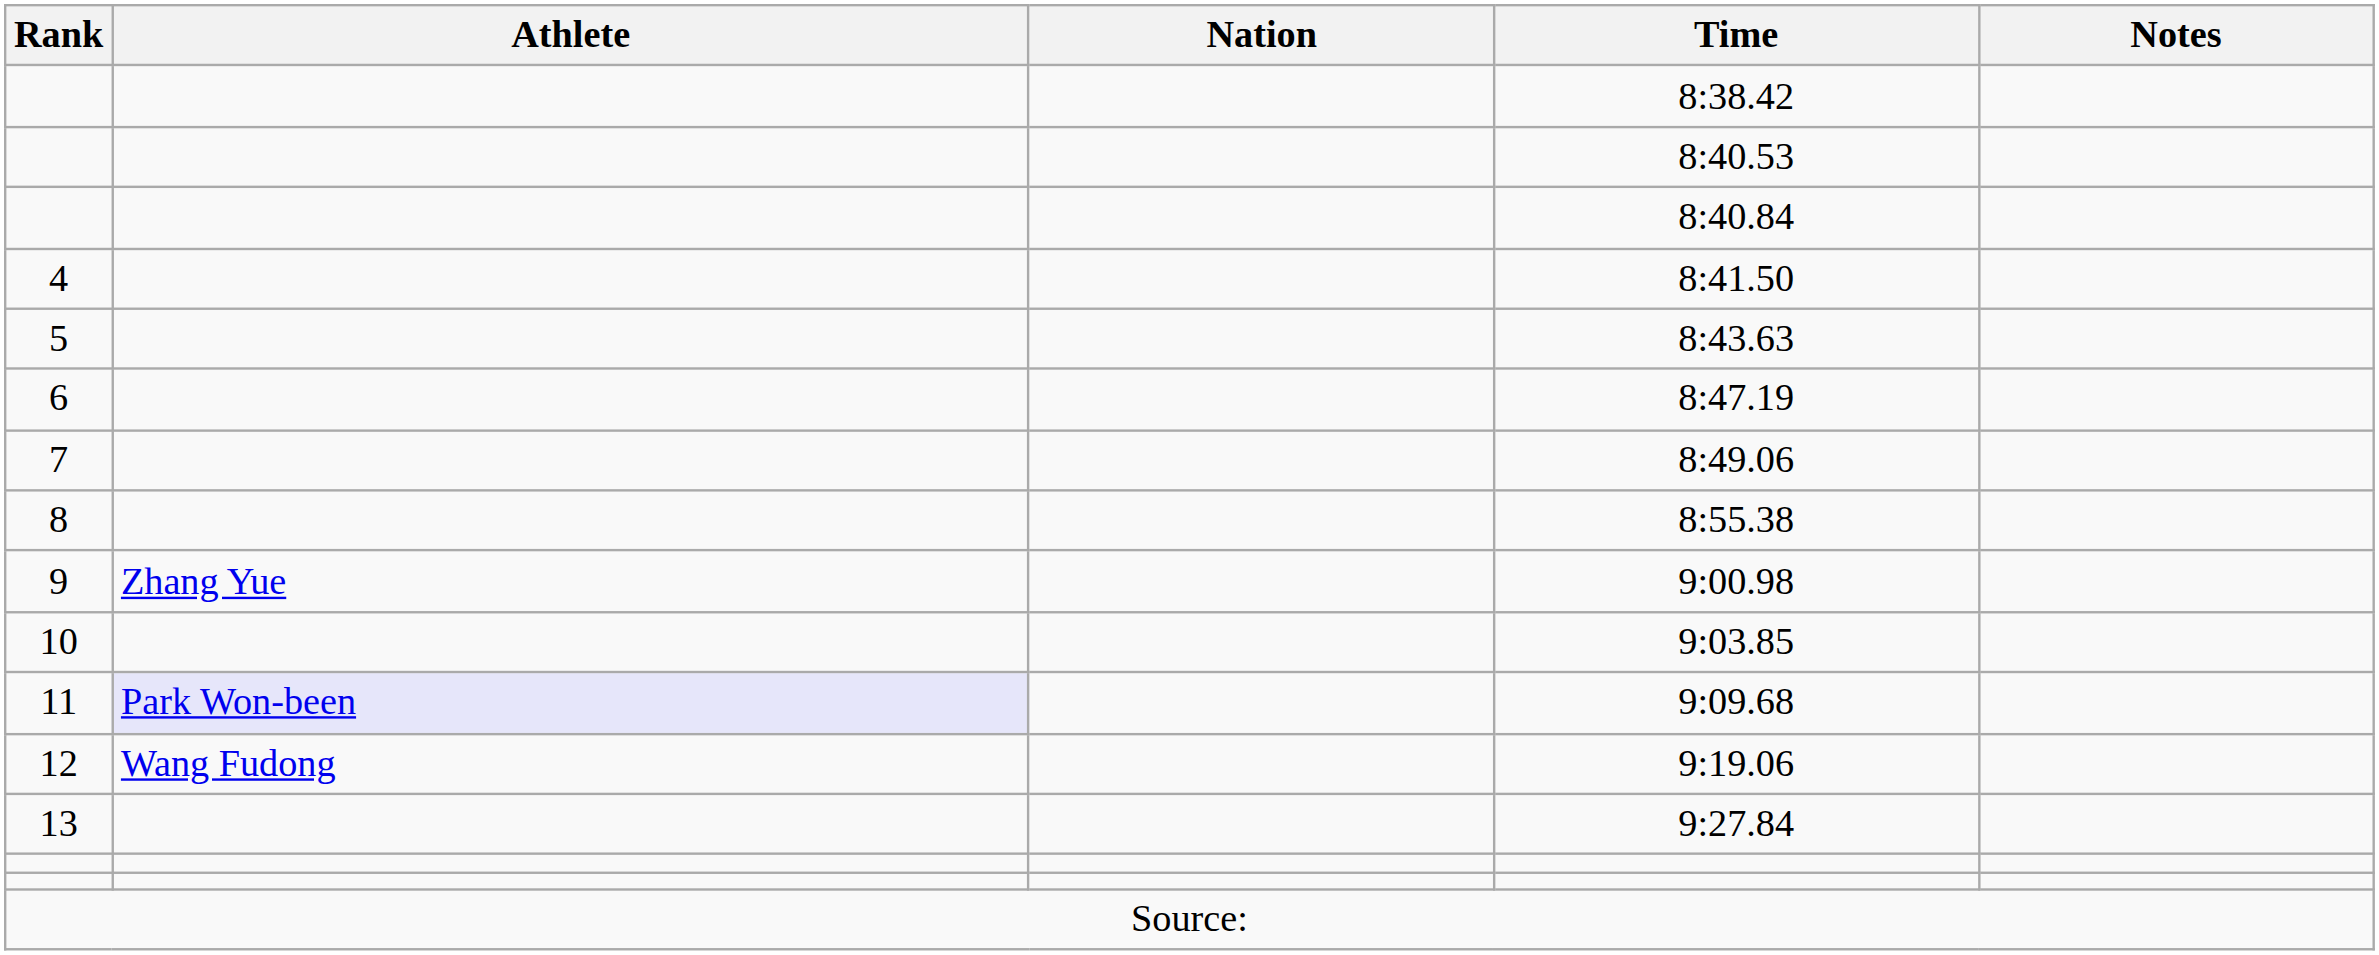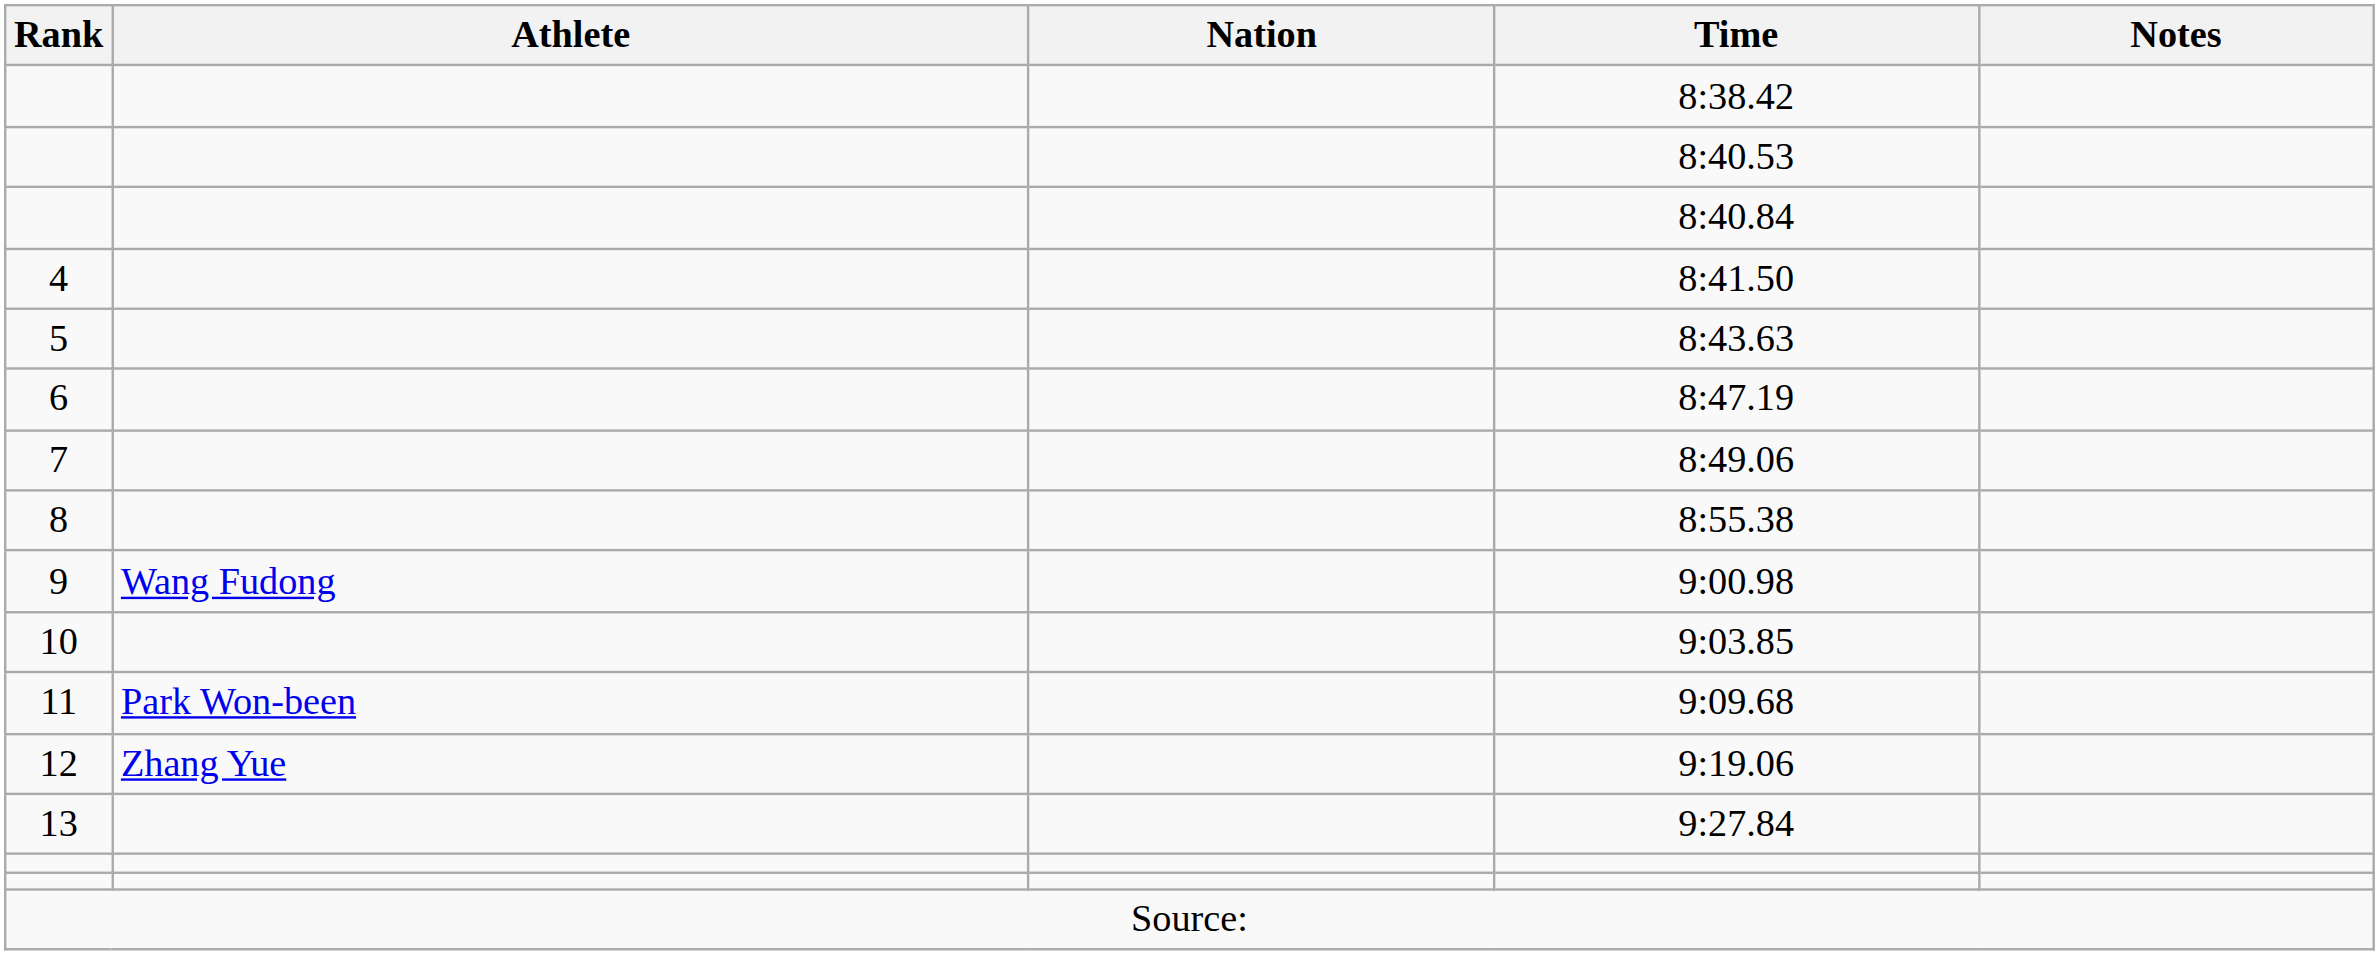 <table class="wikitable sortable" style="text-align:center;width: 50%;">
 <tr>
 <th scope="col" style="width: 10px;">Rank</th>
 <th scope="col">Athlete</th>
 <th scope="col">Nation</th>
 <th scope="col">Time</th>
 <th scope="col">Notes</th>
 </tr>
 <tr>
 <td></td>
 <td align=left></td>
 <td align=left></td>
 <td>8:38.42</td>
 <td></td>
 </tr>
 <tr>
 <td></td>
 <td align=left></td>
 <td align=left></td>
 <td>8:40.53</td>
 <td></td>
 </tr>
 <tr>
 <td></td>
 <td align=left></td>
 <td align=left></td>
 <td>8:40.84</td>
 <td></td>
 </tr>
 <tr>
 <td>4</td>
 <td align=left></td>
 <td align=left></td>
 <td>8:41.50</td>
 <td></td>
 </tr>
 <tr>
 <td>5</td>
 <td align=left></td>
 <td align=left></td>
 <td>8:43.63</td>
 <td></td>
 </tr>
 <tr>
 <td>6</td>
 <td align=left></td>
 <td align=left></td>
 <td>8:47.19</td>
 <td></td>
 </tr>
 <tr>
 <td>7</td>
 <td align=left></td>
 <td align=left></td>
 <td>8:49.06</td>
 <td></td>
 </tr>
 <tr>
 <td>8</td>
 <td align=left></td>
 <td align=left></td>
 <td>8:55.38</td>
 <td></td>
 </tr>
 <tr>
 <td>9</td>
-<td align=left><a href='#'>Zhang Yue</a></td>
+<td align=left><a href='#'>Wang Fudong</a></td>
 <td align=left></td>
 <td>9:00.98</td>
 <td></td>
 </tr>
 <tr>
 <td>10</td>
 <td align=left></td>
 <td align=left></td>
 <td>9:03.85</td>
 <td></td>
 </tr>
 <tr>
 <td>11</td>
-<td align=left style="background: lavender;"><a href='#'>Park Won-been</a></td>
+<td align=left><a href='#'>Park Won-been</a></td>
 <td align=left></td>
 <td>9:09.68</td>
 <td></td>
 </tr>
 <tr>
 <td>12</td>
-<td align=left><a href='#'>Wang Fudong</a></td>
+<td align=left><a href='#'>Zhang Yue</a></td>
 <td align=left></td>
 <td>9:19.06</td>
 <td></td>
 </tr>
 <tr>
 <td>13</td>
 <td align=left></td>
 <td align=left></td>
 <td>9:27.84</td>
 <td></td>
 </tr>
 <tr>
 <td></td>
 <td align=left></td>
 <td align=left></td>
 <td></td>
 <td></td>
 </tr>
 <tr>
 <td></td>
 <td align=left></td>
 <td align=left></td>
 <td></td>
 <td></td>
 </tr>
 <tr class="sortbottom">
 <td colspan="5">Source:</td>
 </tr>
 </table>
